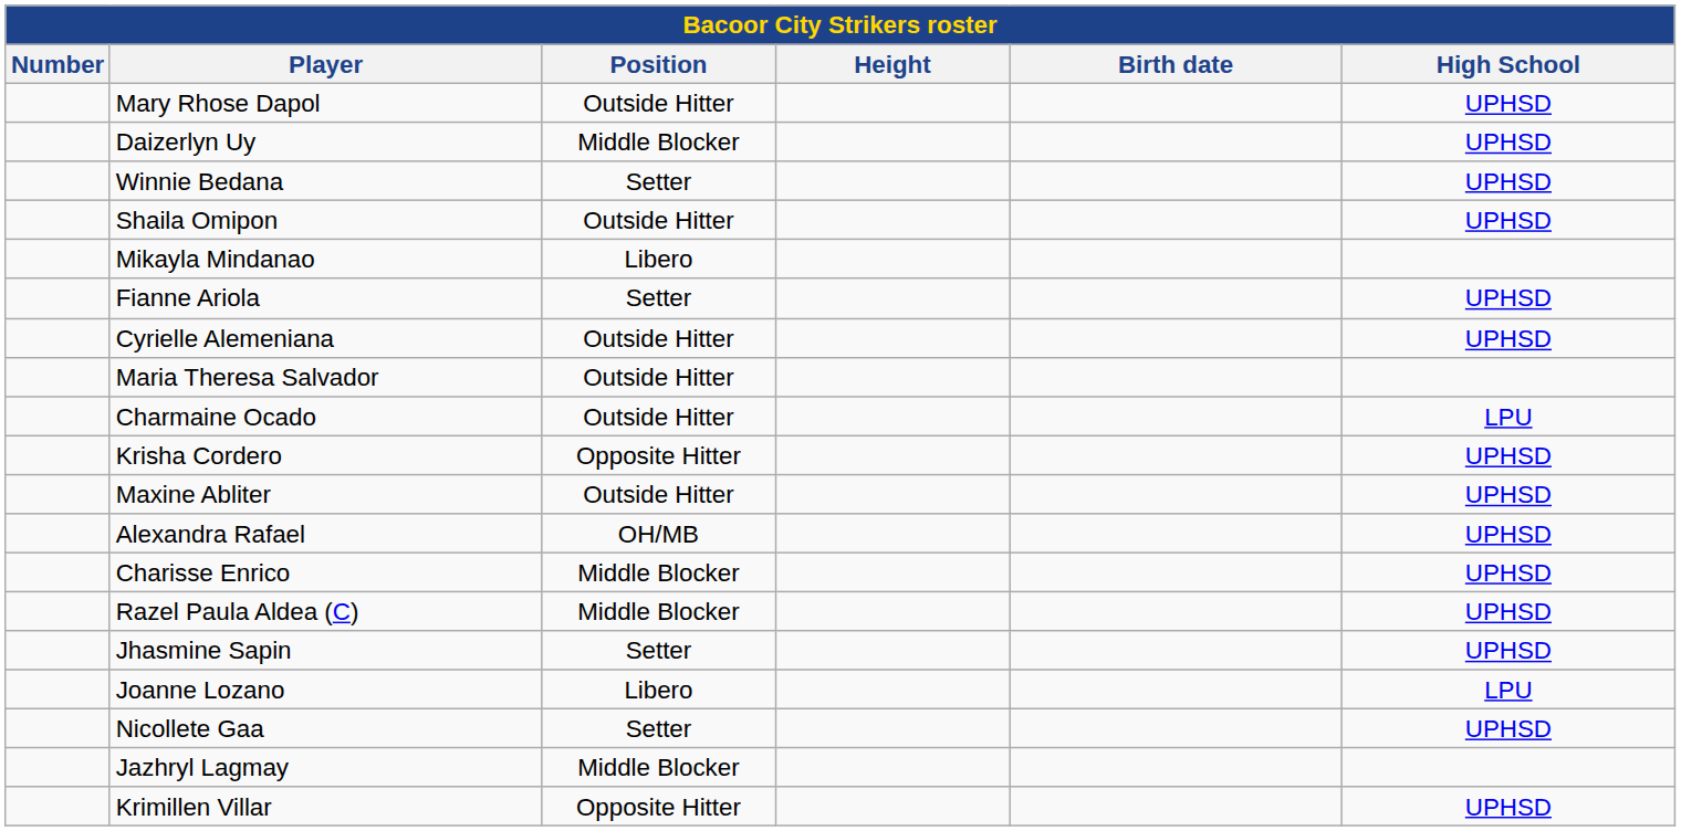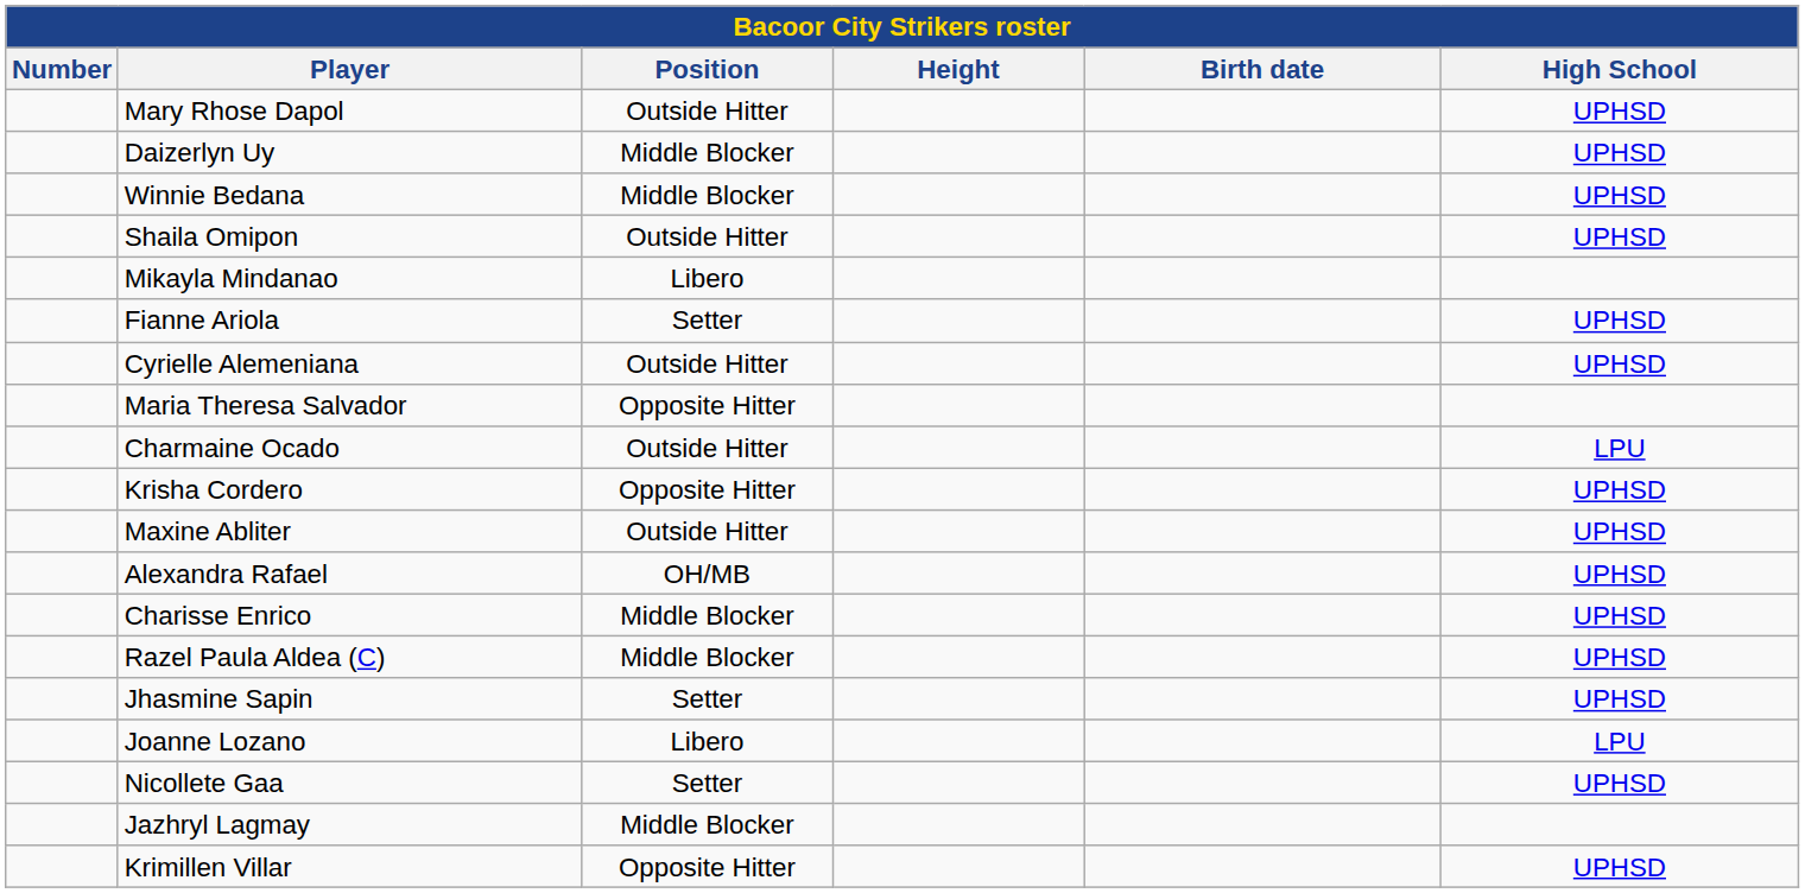 <table class="wikitable sortable" style="font-size:95%; text-align:left;">
 <tr>
 <th colspan="7" style= "background: #1D428A; color:gold; text-align: center"><strong>Bacoor City Strikers roster</strong></th>
 </tr>
 <tr style="background:#FFFFFF; color: #1D428A">
 <th style= "align=center; width:1em;">Number</th>
 <th style= "align=center;width:17em;">Player</th>
 <th style= "align=center; width:9em;">Position</th>
 <th style= "align=center; width:9em;">Height</th>
 <th style= "align=center; width:13em;">Birth date</th>
 <th style= "align=center; width:13em;">High School</th>
 </tr>
 <tr align=center>
 <td></td>
 <td align=left>Mary Rhose Dapol</td>
 <td>Outside Hitter</td>
 <td></td>
 <td></td>
 <td><a href='#'>UPHSD</a></td>
 </tr>
 <tr align=center>
 <td></td>
 <td align=left>Daizerlyn Uy</td>
 <td>Middle Blocker</td>
 <td></td>
 <td></td>
 <td><a href='#'>UPHSD</a></td>
 </tr>
 <tr align=center>
 <td></td>
 <td align=left>Winnie Bedana</td>
-<td>Setter</td>
+<td>Middle Blocker</td>
 <td></td>
 <td></td>
 <td><a href='#'>UPHSD</a></td>
 </tr>
 <tr align=center>
 <td></td>
 <td align=left>Shaila Omipon</td>
 <td>Outside Hitter</td>
 <td></td>
 <td></td>
 <td><a href='#'>UPHSD</a></td>
 </tr>
 <tr align=center>
 <td></td>
 <td align=left>Mikayla Mindanao</td>
 <td>Libero</td>
 <td></td>
 <td></td>
 <td></td>
 </tr>
 <tr align=center>
 <td></td>
 <td align=left>Fianne Ariola</td>
 <td>Setter</td>
 <td></td>
 <td></td>
 <td><a href='#'>UPHSD</a></td>
 </tr>
 <tr align=center>
 <td></td>
 <td align=left>Cyrielle Alemeniana</td>
 <td>Outside Hitter</td>
 <td></td>
 <td></td>
 <td><a href='#'>UPHSD</a></td>
 </tr>
 <tr align=center>
 <td></td>
 <td align=left>Maria Theresa Salvador</td>
-<td>Outside Hitter</td>
+<td>Opposite Hitter</td>
 <td></td>
 <td></td>
 <td></td>
 </tr>
 <tr align=center>
 <td></td>
 <td align=left>Charmaine Ocado</td>
 <td>Outside Hitter</td>
 <td></td>
 <td></td>
 <td><a href='#'>LPU</a></td>
 </tr>
 <tr align=center>
 <td></td>
 <td align=left>Krisha Cordero</td>
 <td>Opposite Hitter</td>
 <td></td>
 <td></td>
 <td><a href='#'>UPHSD</a></td>
 </tr>
 <tr align=center>
 <td></td>
 <td align=left>Maxine Abliter</td>
 <td>Outside Hitter</td>
 <td></td>
 <td></td>
 <td><a href='#'>UPHSD</a></td>
 </tr>
 <tr align=center>
 <td></td>
 <td align=left>Alexandra Rafael</td>
 <td>OH/MB</td>
 <td></td>
 <td></td>
 <td><a href='#'>UPHSD</a></td>
 </tr>
 <tr align=center>
 <td></td>
 <td align=left>Charisse Enrico</td>
 <td>Middle Blocker</td>
 <td></td>
 <td></td>
 <td><a href='#'>UPHSD</a></td>
 </tr>
 <tr align=center>
 <td></td>
 <td align=left>Razel Paula Aldea (<a href='#'>C</a>)</td>
 <td>Middle Blocker</td>
 <td></td>
 <td align=right></td>
 <td><a href='#'>UPHSD</a></td>
 </tr>
 <tr align=center>
 <td></td>
 <td align=left>Jhasmine Sapin</td>
 <td>Setter</td>
 <td></td>
 <td></td>
 <td><a href='#'>UPHSD</a></td>
 </tr>
 <tr align=center>
 <td></td>
 <td align=left>Joanne Lozano</td>
 <td>Libero</td>
 <td></td>
 <td></td>
 <td><a href='#'>LPU</a></td>
 </tr>
 <tr align=center>
 <td></td>
 <td align=left>Nicollete Gaa</td>
 <td>Setter</td>
 <td></td>
 <td></td>
 <td><a href='#'>UPHSD</a></td>
 </tr>
 <tr align=center>
 <td></td>
 <td align=left>Jazhryl Lagmay</td>
 <td>Middle Blocker</td>
 <td></td>
 <td></td>
 <td></td>
 </tr>
 <tr align=center>
 <td></td>
 <td align=left>Krimillen Villar</td>
 <td>Opposite Hitter</td>
 <td></td>
 <td></td>
 <td><a href='#'>UPHSD</a></td>
 </tr>
 </table>
